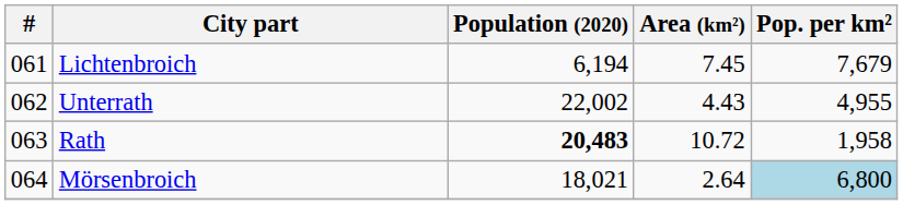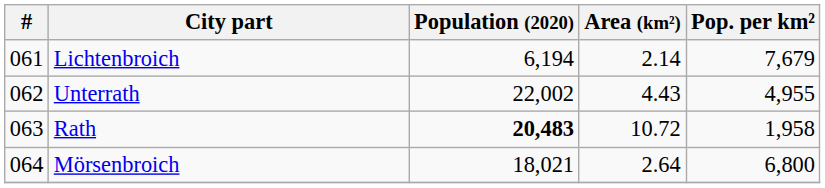 <table class="wikitable sortable">
 <tr ---->
 <th>#</th>
 <th width="250px">City part</th>
 <th>Population <small>(2020)</small></th>
 <th>Area <small>(km²)</small></th>
 <th>Pop. per km²</th>
 </tr>
 <tr align="right">
 <td align="left">061</td>
 <td align="left"><a href='#'>Lichtenbroich</a></td>
 <td>6,194</td>
-<td>7.45</td>
+<td>2.14</td>
 <td>7,679</td>
 </tr>
 <tr align="right">
 <td align="left">062</td>
 <td align="left"><a href='#'>Unterrath</a></td>
 <td>22,002</td>
 <td>4.43</td>
 <td>4,955</td>
 </tr>
 <tr align="right">
 <td align="left">063</td>
 <td align="left"><a href='#'>Rath</a></td>
 <td><strong>20,483</strong></td>
 <td>10.72</td>
 <td>1,958</td>
 </tr>
 <tr align="right">
 <td align="left">064</td>
 <td align="left"><a href='#'>Mörsenbroich</a></td>
 <td>18,021</td>
 <td>2.64</td>
-<td style="background: lightblue;">6,800</td>
+<td>6,800</td>
 </tr>
 <tr align="right">
 </tr>
 </table>
